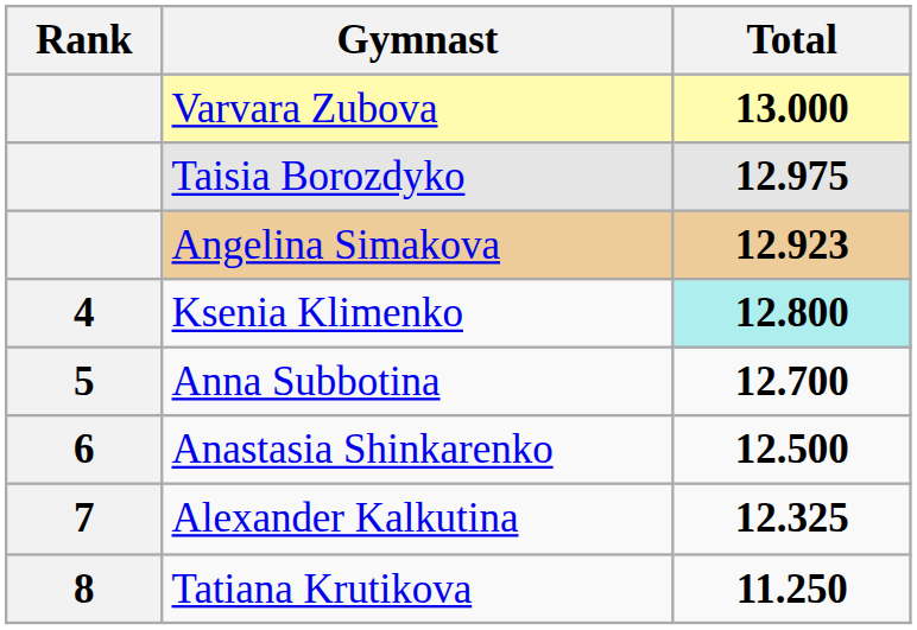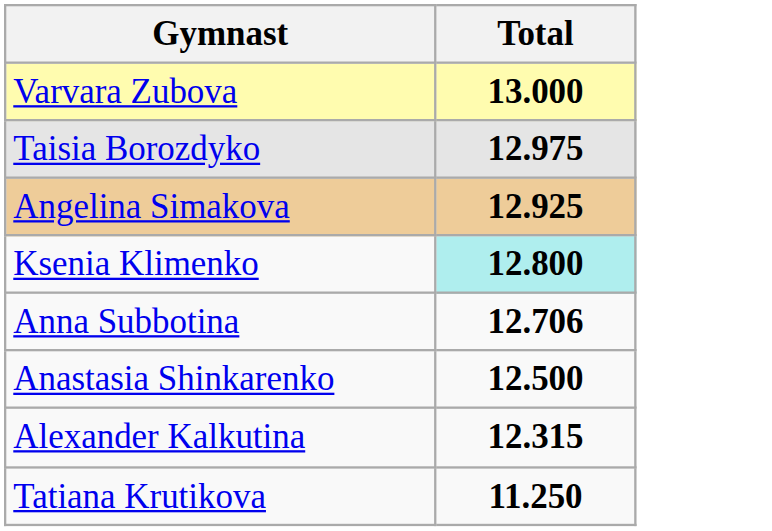 <table class="wikitable sortable" style="text-align:center; font-size:95%">
 <tr>
-<th scope="col" style="width:50px;">Rank</th>
 <th scope="col" style="width:180px;">Gymnast</th>
 <th scope="col" style="width:80px;">Total</th>
 </tr>
 <tr style="background:#fffcaf;">
-<th scope=row style="text-align:center"></th>
 <td style="text-align:left;"><a href='#'>Varvara Zubova</a></td>
 <td><strong>13.000</strong></td>
 </tr>
 <tr style="background:#e5e5e5;">
-<th scope=row style="text-align:center"></th>
 <td style="text-align:left;"><a href='#'>Taisia Borozdyko</a></td>
 <td><strong>12.975</strong></td>
 </tr>
 <tr style="background:#ec9;">
-<th scope=row style="text-align:center"></th>
 <td style="text-align:left;"><a href='#'>Angelina Simakova</a></td>
-<td><strong>12.923</strong></td>
+<td><strong>12.925</strong></td>
 </tr>
 <tr>
-<th scope=row style="text-align:center">4</th>
 <td style="text-align:left;"><a href='#'>Ksenia Klimenko</a></td>
 <td style="background: paleturquoise;"><strong>12.800</strong></td>
 </tr>
 <tr>
-<th scope=row style="text-align:center">5</th>
 <td style="text-align:left;"><a href='#'>Anna Subbotina</a></td>
-<td><strong>12.700</strong></td>
+<td><strong>12.706</strong></td>
 </tr>
 <tr>
-<th scope=row style="text-align:center">6</th>
 <td style="text-align:left;"><a href='#'>Anastasia Shinkarenko</a></td>
 <td><strong>12.500</strong></td>
 </tr>
 <tr>
-<th scope=row style="text-align:center">7</th>
 <td style="text-align:left;"><a href='#'>Alexander Kalkutina</a></td>
-<td><strong>12.325</strong></td>
+<td><strong>12.315</strong></td>
 </tr>
 <tr>
-<th scope=row style="text-align:center">8</th>
 <td style="text-align:left;"><a href='#'>Tatiana Krutikova</a></td>
 <td><strong>11.250</strong></td>
 </tr>
 </table>
